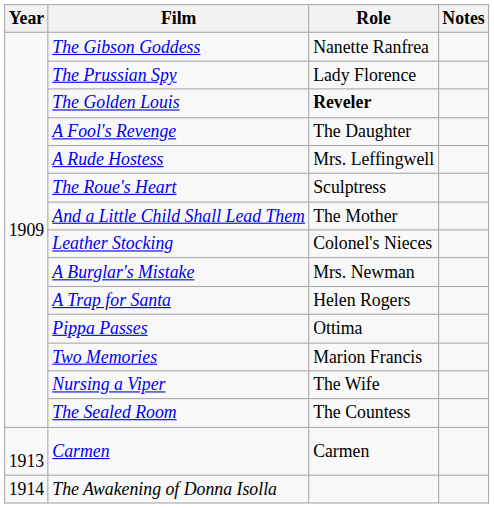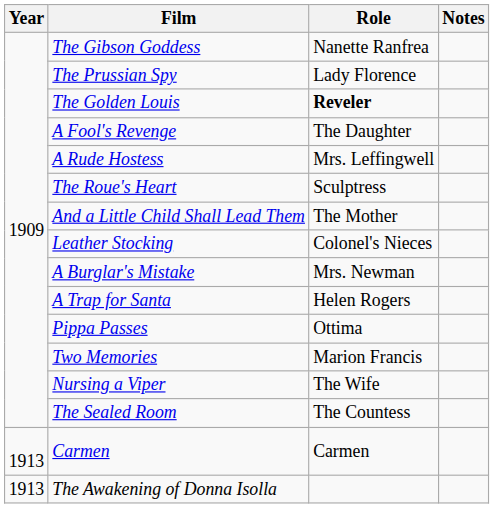 <table class="wikitable">
 <tr>
 <th>Year</th>
 <th>Film</th>
 <th>Role</th>
 <th>Notes</th>
 </tr>
 <tr>
 <td rowspan=14>1909</td>
 <td><em><a href='#'>The Gibson Goddess</a></em></td>
 <td>Nanette Ranfrea</td>
 <td></td>
 </tr>
 <tr>
 <td><em><a href='#'>The Prussian Spy</a></em></td>
 <td>Lady Florence</td>
 <td></td>
 </tr>
 <tr>
 <td><em><a href='#'>The Golden Louis</a></em></td>
 <td><strong>Reveler</strong></td>
 <td></td>
 </tr>
 <tr>
 <td><em><a href='#'>A Fool's Revenge</a></em></td>
 <td>The Daughter</td>
 <td></td>
 </tr>
 <tr>
 <td><em><a href='#'>A Rude Hostess</a></em></td>
 <td>Mrs. Leffingwell</td>
 <td></td>
 </tr>
 <tr>
 <td><em><a href='#'>The Roue's Heart</a></em></td>
 <td>Sculptress</td>
 <td></td>
 </tr>
 <tr>
 <td><em><a href='#'>And a Little Child Shall Lead Them</a></em></td>
 <td>The Mother</td>
 <td></td>
 </tr>
 <tr>
 <td><em><a href='#'>Leather Stocking</a></em></td>
 <td>Colonel's Nieces</td>
 <td></td>
 </tr>
 <tr>
 <td><em><a href='#'>A Burglar's Mistake</a></em></td>
 <td>Mrs. Newman</td>
 <td></td>
 </tr>
 <tr>
 <td><em><a href='#'>A Trap for Santa</a></em></td>
 <td>Helen Rogers</td>
 <td></td>
 </tr>
 <tr>
 <td><em><a href='#'>Pippa Passes</a></em></td>
 <td>Ottima</td>
 <td></td>
 </tr>
 <tr>
 <td><em><a href='#'>Two Memories</a></em></td>
 <td>Marion Francis</td>
 <td></td>
 </tr>
 <tr>
 <td><em><a href='#'>Nursing a Viper</a></em></td>
 <td>The Wife</td>
 <td></td>
 </tr>
 <tr>
 <td><em><a href='#'>The Sealed Room</a></em></td>
 <td>The Countess</td>
 <td></td>
 </tr>
 <tr>
 <td><br>1913</td>
 <td><em><a href='#'>Carmen</a></em></td>
 <td>Carmen</td>
 <td></td>
 </tr>
 <tr>
-<td>1914</td>
+<td>1913</td>
 <td><em>The Awakening of Donna Isolla</em></td>
 <td></td>
 <td></td>
 </tr>
 </table>
